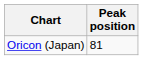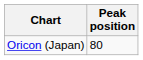 <table class="wikitable">
 <tr>
 <th>Chart</th>
 <th>Peak<br>position</th>
 </tr>
 <tr>
 <td><a href='#'>Oricon</a> (Japan)</td>
-<td>81</td>
+<td>80</td>
 </tr>
 </table>
